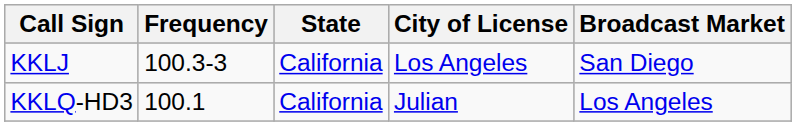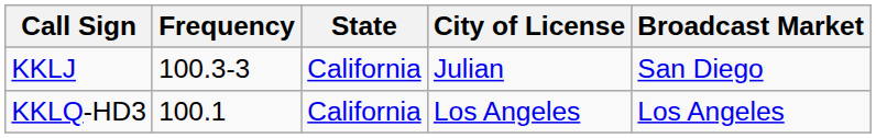 <table class="wikitable sortable">
 <tr>
 <th>Call Sign</th>
 <th>Frequency</th>
 <th>State</th>
 <th>City of License</th>
 <th>Broadcast Market</th>
 </tr>
 <tr>
 <td><a href='#'>KKLJ</a></td>
 <td>100.3-3</td>
 <td><a href='#'>California</a></td>
-<td><a href='#'>Los Angeles</a></td>
+<td><a href='#'>Julian</a></td>
 <td><a href='#'>San Diego</a></td>
 </tr>
 <tr>
 <td><a href='#'>KKLQ</a>-HD3</td>
 <td>100.1</td>
 <td><a href='#'>California</a></td>
-<td><a href='#'>Julian</a></td>
+<td><a href='#'>Los Angeles</a></td>
 <td><a href='#'>Los Angeles</a></td>
 </tr>
 </table>
